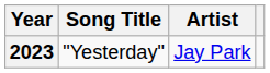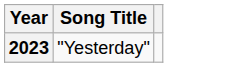 <table class="wikitable plainrowheaders">
 <tr>
 <th scope="col">Year</th>
 <th scope="col">Song Title</th>
-<th scope="col">Artist</th>
 <th scope="col" class="unsortable"></th>
 </tr>
 <tr>
 <th scope="row">2023</th>
 <td>"Yesterday"</td>
-<td><a href='#'>Jay Park</a></td>
 <td style="text-align:center"></td>
 </tr>
 </table>
